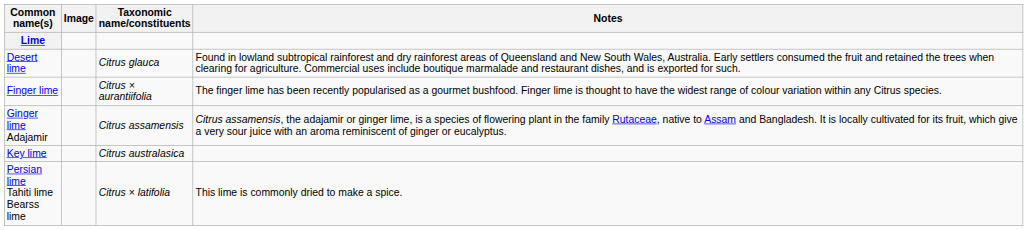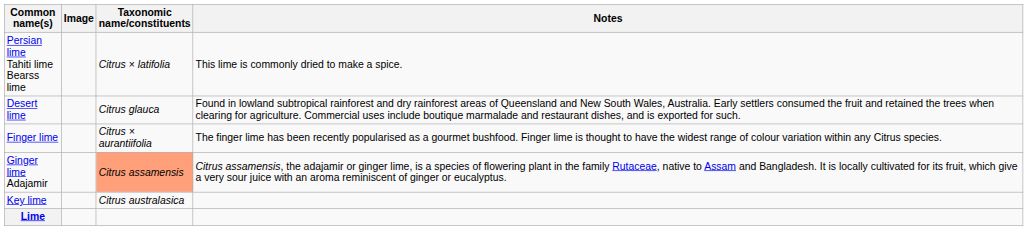 <table class="wikitable sortable">
 <tr>
 <th scope="col">Common<br>name(s)</th>
 <th scope="col">Image</th>
 <th scope="col">Taxonomic<br>name/constituents</th>
 <th scope="col">Notes</th>
 </tr>
 <tr>
-<th scope="row"><a href='#'>Lime</a></th>
+<td scope="row"><a href='#'>Persian lime</a><br>Tahiti lime<br>Bearss lime</td>
 <td></td>
-<td></td>
-<td></td>
+<td><em>Citrus</em> × <em>latifolia</em></td>
+<td>This lime is commonly dried to make a spice.</td>
 </tr>
 <tr>
 <td scope="row"><a href='#'>Desert lime</a></td>
 <td></td>
 <td><em>Citrus glauca</em></td>
 <td>Found in lowland subtropical rainforest and dry rainforest areas of Queensland and New South Wales, Australia. Early settlers consumed the fruit and retained the trees when clearing for agriculture. Commercial uses include boutique marmalade and restaurant dishes, and is exported for such.</td>
 </tr>
 <tr>
 <td scope="row"><a href='#'>Finger lime</a></td>
 <td></td>
 <td><em>Citrus × aurantiifolia</em></td>
 <td>The finger lime has been recently popularised as a gourmet bushfood. Finger lime is thought to have the widest range of colour variation within any Citrus species.</td>
 </tr>
 <tr>
 <td scope="row"><a href='#'>Ginger lime</a><br>Adajamir</td>
 <td></td>
-<td><em>Citrus assamensis</em></td>
+<td style="background: lightsalmon;"><em>Citrus assamensis</em></td>
 <td><em>Citrus assamensis</em>, the adajamir or ginger lime, is a species of flowering plant in the family <a href='#'>Rutaceae</a>, native to <a href='#'>Assam</a> and Bangladesh. It is locally cultivated for its fruit, which give a very sour juice with an aroma reminiscent of ginger or eucalyptus.</td>
 </tr>
 <tr>
 <td scope="row"><a href='#'>Key lime</a></td>
 <td></td>
 <td><em>Citrus australasica</em></td>
 <td></td>
 </tr>
 <tr>
-<td scope="row"><a href='#'>Persian lime</a><br>Tahiti lime<br>Bearss lime</td>
+<th scope="row"><a href='#'>Lime</a></th>
 <td></td>
-<td><em>Citrus</em> × <em>latifolia</em></td>
-<td>This lime is commonly dried to make a spice.</td>
+<td></td>
+<td></td>
 </tr>
 </table>
